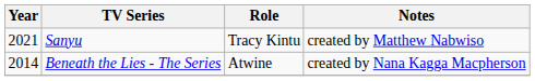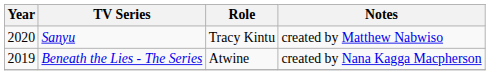 <table class="wikitable">
 <tr>
 <th>Year</th>
 <th>TV Series</th>
 <th>Role</th>
 <th>Notes</th>
 </tr>
 <tr>
-<td>2021</td>
+<td>2020</td>
 <td><em><a href='#'>Sanyu</a></em></td>
 <td>Tracy Kintu</td>
 <td>created by <a href='#'>Matthew Nabwiso</a></td>
 </tr>
 <tr>
-<td>2014</td>
+<td>2019</td>
 <td><em><a href='#'>Beneath the Lies - The Series</a></em></td>
 <td>Atwine</td>
 <td>created by <a href='#'>Nana Kagga Macpherson</a></td>
 </tr>
 <tr>
 </tr>
 </table>
